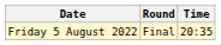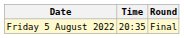 <table class="wikitable">
 <tr>
 <th>Date</th>
+<th>Time</th>
 <th>Round</th>
-<th>Time</th>
 </tr>
 <tr>
 <td style=background:lemonchiffon>Friday 5 August 2022</td>
+<td style=background:lemonchiffon>20:35</td>
 <td style=background:lemonchiffon>Final</td>
-<td style=background:lemonchiffon>20:35</td>
 </tr>
 </table>
